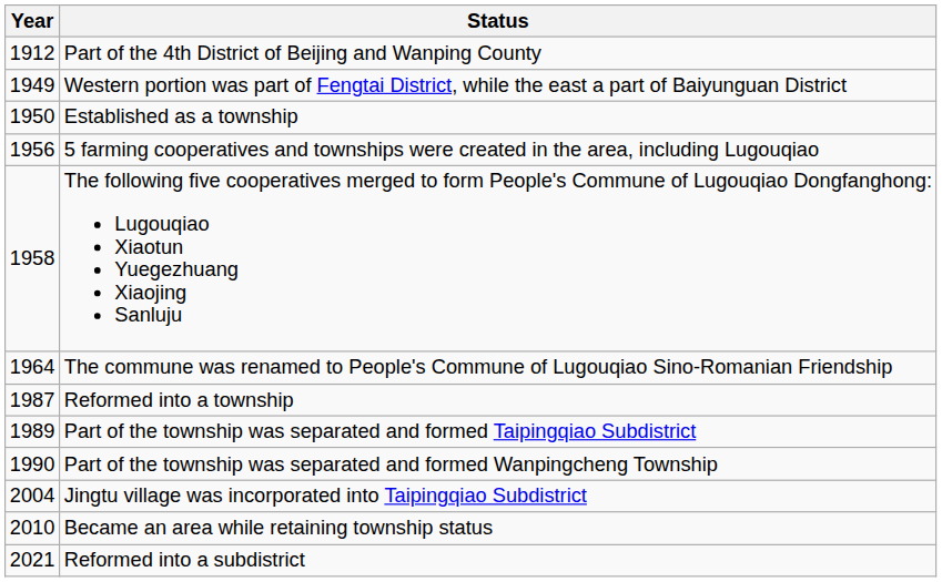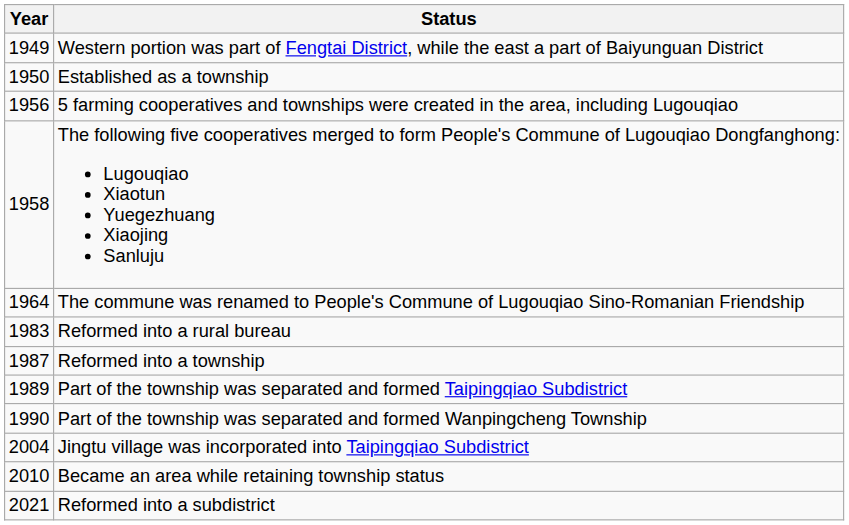 <table class="wikitable">
 <tr>
 <th>Year</th>
 <th>Status</th>
-</tr>
-<tr>
-<td>1912</td>
-<td>Part of the 4th District of Beijing and Wanping County</td>
 </tr>
 <tr>
 <td>1949</td>
 <td>Western portion was part of <a href='#'>Fengtai District</a>, while the east a part of Baiyunguan District</td>
 </tr>
 <tr>
 <td>1950</td>
 <td>Established as a township</td>
 </tr>
 <tr>
 <td>1956</td>
 <td>5 farming cooperatives and townships were created in the area, including Lugouqiao</td>
 </tr>
 <tr>
 <td>1958</td>
 <td>The following five cooperatives merged to form People's Commune of Lugouqiao Dongfanghong:<br><ul><li>Lugouqiao</li><li>Xiaotun</li><li>Yuegezhuang</li><li>Xiaojing</li><li>Sanluju</li></ul></td>
 </tr>
 <tr>
 <td>1964</td>
 <td>The commune was renamed to People's Commune of Lugouqiao Sino-Romanian Friendship</td>
+</tr>
+<tr>
+<td>1983</td>
+<td>Reformed into a rural bureau</td>
 </tr>
 <tr>
 <td>1987</td>
 <td>Reformed into a township</td>
 </tr>
 <tr>
 <td>1989</td>
 <td>Part of the township was separated and formed <a href='#'>Taipingqiao Subdistrict</a></td>
 </tr>
 <tr>
 <td>1990</td>
 <td>Part of the township was separated and formed Wanpingcheng Township</td>
 </tr>
 <tr>
 <td>2004</td>
 <td>Jingtu village was incorporated into <a href='#'>Taipingqiao Subdistrict</a></td>
 </tr>
 <tr>
 <td>2010</td>
 <td>Became an area while retaining township status</td>
 </tr>
 <tr>
 <td>2021</td>
 <td>Reformed into a subdistrict</td>
 </tr>
 </table>
